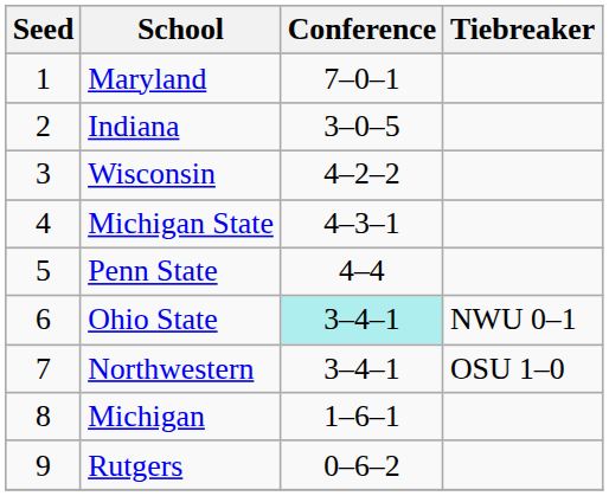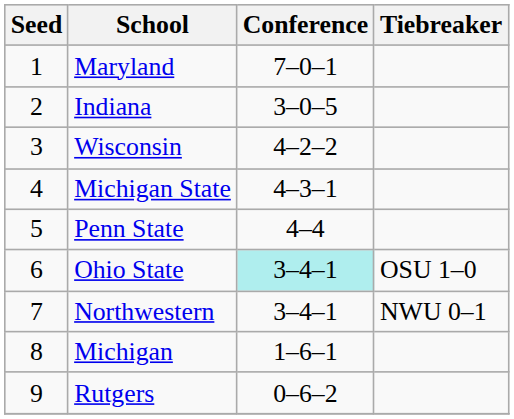 <table class="wikitable" style="text-align:center">
 <tr>
 <th>Seed</th>
 <th>School</th>
 <th>Conference</th>
 <th>Tiebreaker</th>
 </tr>
 <tr>
 <td>1</td>
 <td align=left><a href='#'>Maryland</a></td>
 <td>7–0–1</td>
 <td align=left></td>
 </tr>
 <tr>
 <td>2</td>
 <td align=left><a href='#'>Indiana</a></td>
 <td>3–0–5</td>
 <td align=left></td>
 </tr>
 <tr>
 <td>3</td>
 <td align=left><a href='#'>Wisconsin</a></td>
 <td>4–2–2</td>
 <td align=left></td>
 </tr>
 <tr>
 <td>4</td>
 <td align=left><a href='#'>Michigan State</a></td>
 <td>4–3–1</td>
 <td align=left></td>
 </tr>
 <tr>
 <td>5</td>
 <td align=left><a href='#'>Penn State</a></td>
 <td>4–4</td>
 <td align=left></td>
 </tr>
 <tr>
 <td>6</td>
 <td align=left><a href='#'>Ohio State</a></td>
 <td style="background: paleturquoise;">3–4–1</td>
-<td align=left>NWU 0–1</td>
+<td align=left>OSU 1–0</td>
 </tr>
 <tr>
 <td>7</td>
 <td align=left><a href='#'>Northwestern</a></td>
 <td>3–4–1</td>
-<td align=left>OSU 1–0</td>
+<td align=left>NWU 0–1</td>
 </tr>
 <tr>
 <td>8</td>
 <td align=left><a href='#'>Michigan</a></td>
 <td>1–6–1</td>
 <td align=left></td>
 </tr>
 <tr>
 <td>9</td>
 <td align=left><a href='#'>Rutgers</a></td>
 <td>0–6–2</td>
 <td align=left></td>
 </tr>
 <tr>
 </tr>
 </table>
